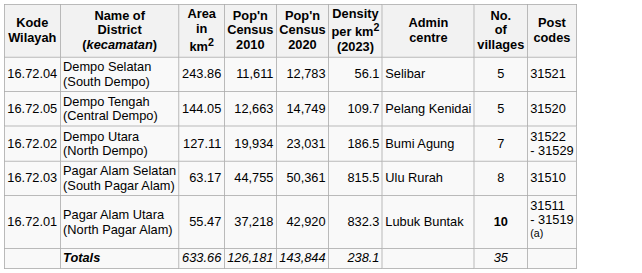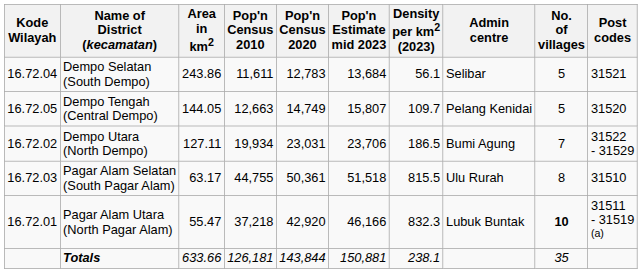 <table class="sortable wikitable">
 <tr>
 <th>Kode <br>Wilayah</th>
 <th>Name of<br>District <br> (<em>kecamatan</em>)</th>
 <th>Area <br>in<br>km<sup>2</sup></th>
 <th>Pop'n<br>Census<br>2010</th>
 <th>Pop'n<br>Census<br>2020</th>
+<th>Pop'n<br>Estimate<br>mid 2023</th>
 <th>Density<br>per km<sup>2</sup><br>(2023)</th>
 <th>Admin<br>centre</th>
 <th>No.<br>of <br>villages</th>
 <th>Post<br>codes</th>
 </tr>
 <tr>
 <td>16.72.04</td>
 <td>Dempo Selatan <br> (South Dempo)</td>
 <td align="right">243.86</td>
 <td align="right">11,611</td>
 <td align="right">12,783</td>
+<td align="right">13,684</td>
 <td align="right">56.1</td>
 <td>Selibar</td>
 <td align="center">5</td>
 <td>31521</td>
 </tr>
 <tr>
 <td>16.72.05</td>
 <td>Dempo Tengah <br> (Central Dempo)</td>
 <td align="right">144.05</td>
 <td align="right">12,663</td>
 <td align="right">14,749</td>
+<td align="right">15,807</td>
 <td align="right">109.7</td>
 <td>Pelang Kenidai</td>
 <td align="center">5</td>
 <td>31520</td>
 </tr>
 <tr>
 <td>16.72.02</td>
 <td>Dempo Utara <br> (North Dempo)</td>
 <td align="right">127.11</td>
 <td align="right">19,934</td>
 <td align="right">23,031</td>
+<td align="right">23,706</td>
 <td align="right">186.5</td>
 <td>Bumi Agung</td>
 <td align="center">7</td>
 <td>31522 <br>- 31529</td>
 </tr>
 <tr>
 <td>16.72.03</td>
 <td>Pagar Alam Selatan <br> (South Pagar Alam)</td>
 <td align="right">63.17</td>
 <td align="right">44,755</td>
 <td align="right">50,361</td>
+<td align="right">51,518</td>
 <td align="right">815.5</td>
 <td>Ulu Rurah</td>
 <td align="center">8</td>
 <td>31510</td>
 </tr>
 <tr>
 <td>16.72.01</td>
 <td>Pagar Alam Utara <br> (North Pagar Alam)</td>
 <td align="right">55.47</td>
 <td align="right">37,218</td>
 <td align="right">42,920</td>
+<td align="right">46,166</td>
 <td align="right">832.3</td>
 <td>Lubuk Buntak</td>
 <td align="center"><strong>10</strong></td>
 <td>31511 <br>- 31519 <br><sup>(a)</sup></td>
 </tr>
 <tr>
 <td></td>
 <td><strong><em>Totals</em></strong></td>
 <td align="right"><em>633.66</em></td>
 <td align="right"><em>126,181</em></td>
 <td align="right"><em>143,844</em></td>
+<td align="right"><em>150,881</em></td>
 <td align="right"><em>238.1</em></td>
 <td></td>
 <td align="center"><em>35</em></td>
 <td></td>
 </tr>
 </table>
